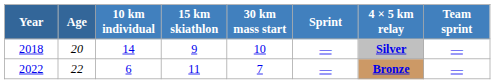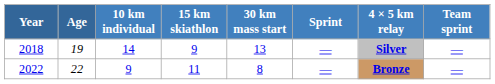 <table class="wikitable" style="font-size:95%; text-align:center; border:grey solid 1px; border-collapse:collapse; background:#ffffff;">
 <tr>
 <th style="background-color:#369; color:white; width:60px;"> Year </th>
 <th style="background-color:#369; color:white; width:40px;"> Age </th>
 <th style="background-color:#4180be; color:white; width:75px;"> 10 km <br> individual </th>
 <th style="background-color:#4180be; color:white; width:75px;"> 15 km <br> skiathlon </th>
 <th style="background-color:#4180be; color:white; width:75px;"> 30 km <br> mass start </th>
 <th style="background-color:#4180be; color:white; width:75px;"> Sprint </th>
 <th style="background-color:#4180be; color:white; width:75px;"> 4 × 5 km <br> relay </th>
 <th style="background-color:#4180be; color:white; width:75px;"> Team <br> sprint </th>
 </tr>
 <tr>
 <td><a href='#'>2018</a></td>
-<td><em>20</em></td>
+<td><em>19</em></td>
 <td><a href='#'>14</a></td>
 <td><a href='#'>9</a></td>
-<td><a href='#'>10</a></td>
+<td><a href='#'>13</a></td>
 <td><a href='#'>—</a></td>
 <td style="background:silver;"><a href='#'><strong>Silver</strong></a></td>
 <td><a href='#'>—</a></td>
 </tr>
 <tr>
 <td><a href='#'>2022</a></td>
 <td><em>22</em></td>
-<td><a href='#'>6</a></td>
+<td><a href='#'>9</a></td>
 <td><a href='#'>11</a></td>
-<td><a href='#'>7</a></td>
+<td><a href='#'>8</a></td>
 <td><a href='#'>—</a></td>
 <td style="background-color: #C96;"><a href='#'><strong>Bronze</strong></a></td>
 <td><a href='#'>—</a></td>
 </tr>
 </table>
